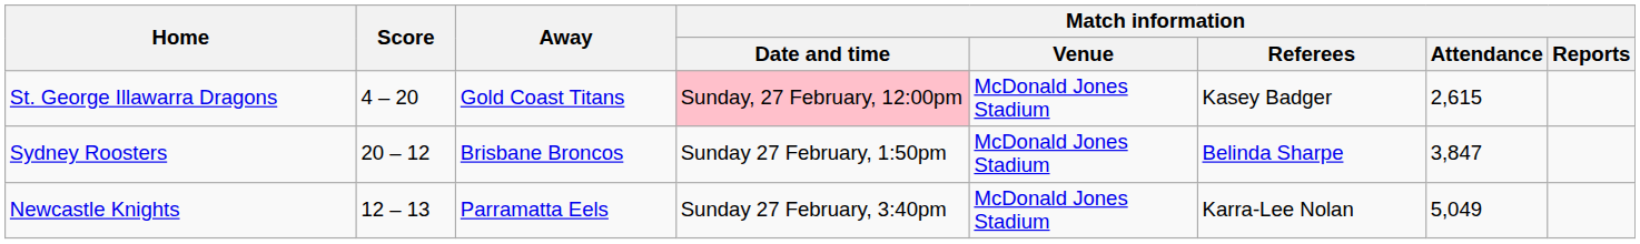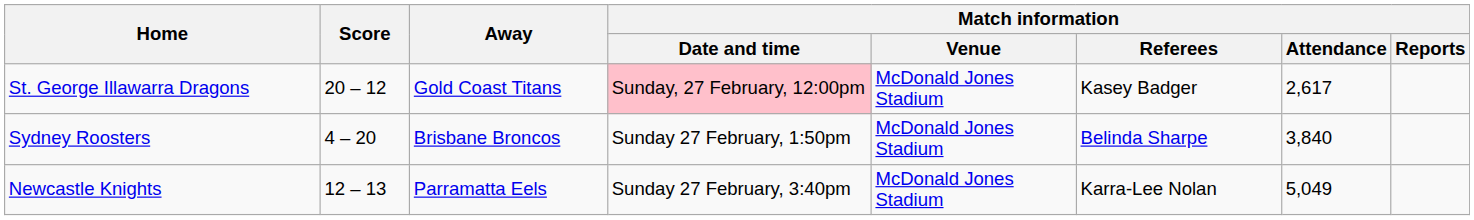 <table class="wikitable defaultcenter col1left col3left" width="100%">
 <tr>
 <th rowspan="2">Home</th>
 <th rowspan="2">Score</th>
 <th rowspan="2">Away</th>
 <th colspan="6">Match information</th>
 </tr>
 <tr>
 <th width="18%">Date and time</th>
 <th width="14%">Venue</th>
 <th width="14%">Referees</th>
 <th width="5%">Attendance</th>
 <th width="5%">Reports</th>
 </tr>
 <tr>
 <td> <a href='#'>St. George Illawarra Dragons</a></td>
-<td>4 – 20</td>
+<td>20 – 12</td>
 <td> <a href='#'>Gold Coast Titans</a></td>
 <td style="background: pink;">Sunday, 27 February, 12:00pm</td>
 <td><a href='#'>McDonald Jones Stadium</a></td>
 <td>Kasey Badger</td>
-<td>2,615</td>
+<td>2,617</td>
 <td></td>
 </tr>
 <tr>
 <td> <a href='#'>Sydney Roosters</a></td>
-<td>20 – 12</td>
+<td>4 – 20</td>
 <td> <a href='#'>Brisbane Broncos</a></td>
 <td>Sunday 27 February, 1:50pm</td>
 <td><a href='#'>McDonald Jones Stadium</a></td>
 <td><a href='#'>Belinda Sharpe</a></td>
-<td>3,847</td>
+<td>3,840</td>
 <td></td>
 </tr>
 <tr>
 <td> <a href='#'>Newcastle Knights</a></td>
 <td>12 – 13</td>
 <td> <a href='#'>Parramatta Eels</a></td>
 <td>Sunday 27 February, 3:40pm</td>
 <td><a href='#'>McDonald Jones Stadium</a></td>
 <td>Karra-Lee Nolan</td>
 <td>5,049</td>
 <td></td>
 </tr>
 </table>
